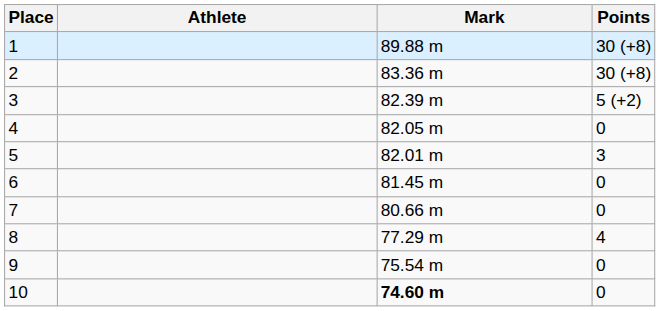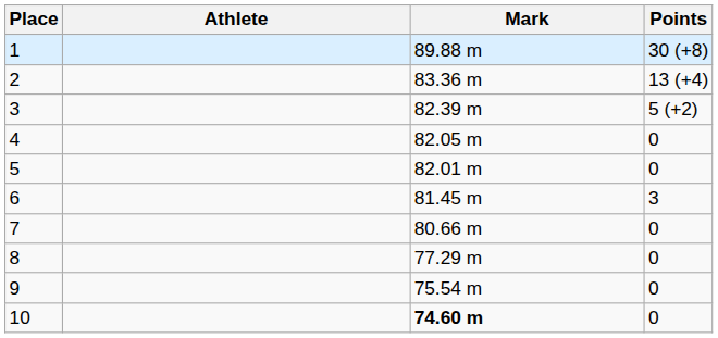 <table class="wikitable sortable">
 <tr>
 <th>Place</th>
 <th style="width:18em">Athlete</th>
 <th style="width:12em">Mark</th>
 <th>Points</th>
 </tr>
 <tr style="background:#daefff;">
 <td>1 </td>
 <td></td>
 <td>89.88 m</td>
 <td>30 (+8)</td>
 </tr>
 <tr>
 <td>2</td>
 <td></td>
 <td>83.36 m</td>
-<td>30 (+8)</td>
+<td>13 (+4)</td>
 </tr>
 <tr>
 <td>3</td>
 <td></td>
 <td>82.39 m</td>
 <td>5 (+2)</td>
 </tr>
 <tr>
 <td>4</td>
 <td></td>
 <td>82.05 m</td>
 <td>0</td>
 </tr>
 <tr>
 <td>5</td>
 <td></td>
 <td>82.01 m</td>
-<td>3</td>
+<td>0</td>
 </tr>
 <tr>
 <td>6</td>
 <td></td>
 <td>81.45 m</td>
-<td>0</td>
+<td>3</td>
 </tr>
 <tr>
 <td>7</td>
 <td></td>
 <td>80.66 m</td>
 <td>0</td>
 </tr>
 <tr>
 <td>8</td>
 <td></td>
 <td>77.29 m</td>
-<td>4</td>
+<td>0</td>
 </tr>
 <tr>
 <td>9</td>
 <td></td>
 <td>75.54 m</td>
 <td>0</td>
 </tr>
 <tr>
 <td>10</td>
 <td></td>
 <td><strong>74.60 m</strong></td>
 <td>0</td>
 </tr>
 </table>
